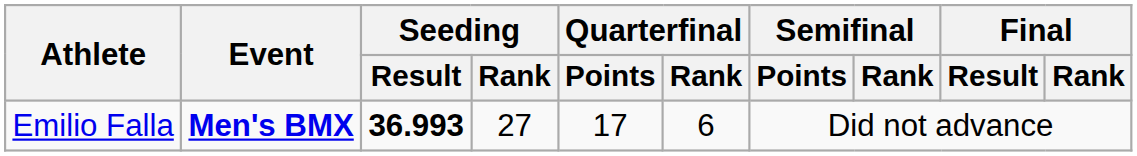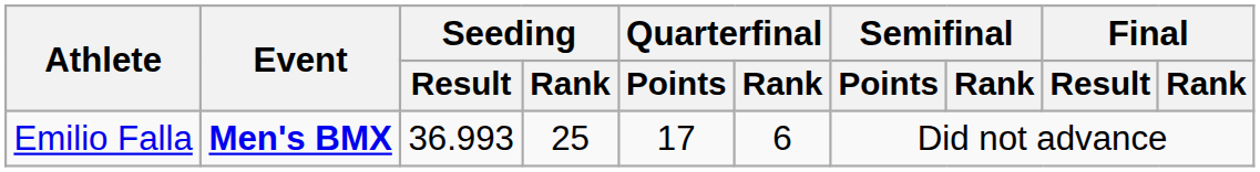 <table class="wikitable" style="font-size:90%">
 <tr>
 <th rowspan="2">Athlete</th>
 <th rowspan="2">Event</th>
 <th colspan="2">Seeding</th>
 <th colspan="2">Quarterfinal</th>
 <th colspan="2">Semifinal</th>
 <th colspan="2">Final</th>
 </tr>
 <tr style="font-size:95%">
 <th>Result</th>
 <th>Rank</th>
 <th>Points</th>
 <th>Rank</th>
 <th>Points</th>
 <th>Rank</th>
 <th>Result</th>
 <th>Rank</th>
 </tr>
 <tr align=center>
 <td align=left><a href='#'>Emilio Falla</a></td>
 <td align=left><strong><a href='#'>Men's BMX</a></strong></td>
-<td><strong>36.993</strong></td>
-<td>27</td>
+<td>36.993</td>
+<td>25</td>
 <td>17</td>
 <td>6</td>
 <td colspan=4>Did not advance</td>
 </tr>
 </table>
